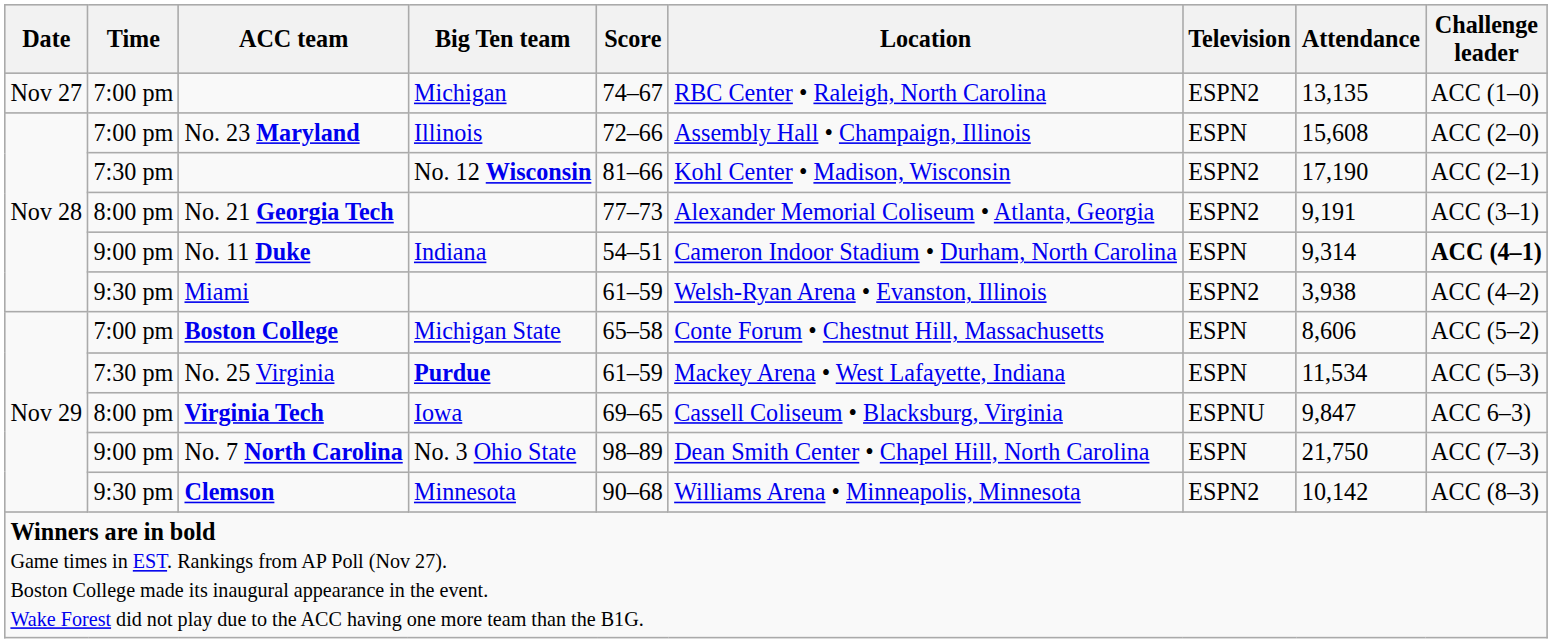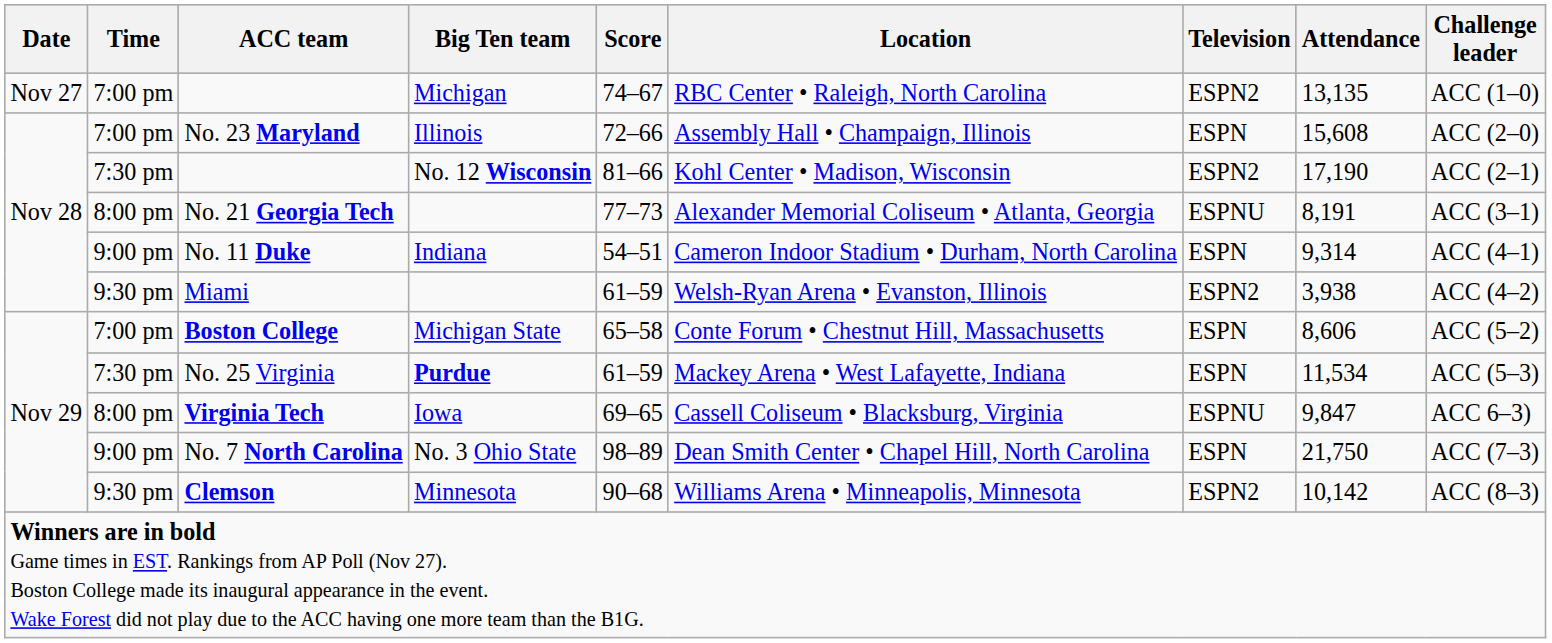 <table class="wikitable" style="font-size: 95%">
 <tr>
 <th>Date</th>
 <th>Time</th>
 <th>ACC team</th>
 <th>Big Ten team</th>
 <th>Score</th>
 <th>Location</th>
 <th>Television</th>
 <th>Attendance</th>
 <th>Challenge<br>leader</th>
 </tr>
 <tr>
 <td>Nov 27</td>
 <td>7:00 pm</td>
 <td><strong></strong></td>
 <td><a href='#'>Michigan</a></td>
 <td>74–67</td>
 <td><a href='#'>RBC Center</a> • <a href='#'>Raleigh, North Carolina</a></td>
 <td>ESPN2</td>
 <td>13,135</td>
 <td>ACC (1–0)</td>
 </tr>
 <tr>
 <td rowspan=5>Nov 28</td>
 <td>7:00 pm</td>
 <td>No. 23 <strong><a href='#'>Maryland</a></strong></td>
 <td><a href='#'>Illinois</a></td>
 <td>72–66</td>
 <td><a href='#'>Assembly Hall</a> • <a href='#'>Champaign, Illinois</a></td>
 <td>ESPN</td>
 <td>15,608</td>
 <td>ACC (2–0)</td>
 </tr>
 <tr>
 <td>7:30 pm</td>
 <td></td>
 <td>No. 12 <strong><a href='#'>Wisconsin</a></strong></td>
 <td>81–66</td>
 <td><a href='#'>Kohl Center</a> • <a href='#'>Madison, Wisconsin</a></td>
 <td>ESPN2</td>
 <td>17,190</td>
 <td>ACC (2–1)</td>
 </tr>
 <tr>
 <td>8:00 pm</td>
 <td>No. 21 <strong><a href='#'>Georgia Tech</a></strong></td>
 <td></td>
 <td>77–73</td>
 <td><a href='#'>Alexander Memorial Coliseum</a> • <a href='#'>Atlanta, Georgia</a></td>
-<td>ESPN2</td>
-<td>9,191</td>
+<td>ESPNU</td>
+<td>8,191</td>
 <td>ACC (3–1)</td>
 </tr>
 <tr>
 <td>9:00 pm</td>
 <td>No. 11 <strong><a href='#'>Duke</a></strong></td>
 <td><a href='#'>Indiana</a></td>
 <td>54–51</td>
 <td><a href='#'>Cameron Indoor Stadium</a> • <a href='#'>Durham, North Carolina</a></td>
 <td>ESPN</td>
 <td>9,314</td>
-<td><strong>ACC (4–1)</strong></td>
+<td>ACC (4–1)</td>
 </tr>
 <tr>
 <td>9:30 pm</td>
 <td><a href='#'>Miami</a></td>
 <td><strong></strong></td>
 <td>61–59</td>
 <td><a href='#'>Welsh-Ryan Arena</a> • <a href='#'>Evanston, Illinois</a></td>
 <td>ESPN2</td>
 <td>3,938</td>
 <td>ACC (4–2)</td>
 </tr>
 <tr>
 <td rowspan=5>Nov 29</td>
 <td>7:00 pm</td>
 <td><strong><a href='#'>Boston College</a></strong></td>
 <td><a href='#'>Michigan State</a></td>
 <td>65–58</td>
 <td><a href='#'>Conte Forum</a> • <a href='#'>Chestnut Hill, Massachusetts</a></td>
 <td>ESPN</td>
 <td>8,606</td>
 <td>ACC (5–2)</td>
 </tr>
 <tr>
 <td>7:30 pm</td>
 <td>No. 25 <a href='#'>Virginia</a></td>
 <td><strong><a href='#'>Purdue</a></strong></td>
 <td>61–59</td>
 <td><a href='#'>Mackey Arena</a> • <a href='#'>West Lafayette, Indiana</a></td>
 <td>ESPN</td>
 <td>11,534</td>
 <td>ACC (5–3)</td>
 </tr>
 <tr>
 <td>8:00 pm</td>
 <td><strong><a href='#'>Virginia Tech</a></strong></td>
 <td><a href='#'>Iowa</a></td>
 <td>69–65</td>
 <td><a href='#'>Cassell Coliseum</a> • <a href='#'>Blacksburg, Virginia</a></td>
 <td>ESPNU</td>
 <td>9,847</td>
 <td>ACC 6–3)</td>
 </tr>
 <tr>
 <td>9:00 pm</td>
 <td>No. 7 <strong><a href='#'>North Carolina</a></strong></td>
 <td>No. 3 <a href='#'>Ohio State</a></td>
 <td>98–89</td>
 <td><a href='#'>Dean Smith Center</a> • <a href='#'>Chapel Hill, North Carolina</a></td>
 <td>ESPN</td>
 <td>21,750</td>
 <td>ACC (7–3)</td>
 </tr>
 <tr>
 <td>9:30 pm</td>
 <td><strong><a href='#'>Clemson</a></strong></td>
 <td><a href='#'>Minnesota</a></td>
 <td>90–68</td>
 <td><a href='#'>Williams Arena</a> • <a href='#'>Minneapolis, Minnesota</a></td>
 <td>ESPN2</td>
 <td>10,142</td>
 <td>ACC (8–3)</td>
 </tr>
 <tr>
 <td colspan=9><strong>Winners are in bold</strong><br><small>Game times in <a href='#'>EST</a>. Rankings from AP Poll (Nov 27).<br>Boston College made its inaugural appearance in the event.<br><a href='#'>Wake Forest</a> did not play due to the ACC having one more team than the B1G. </small></td>
 </tr>
 </table>
